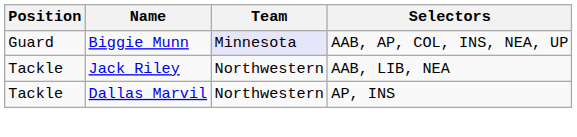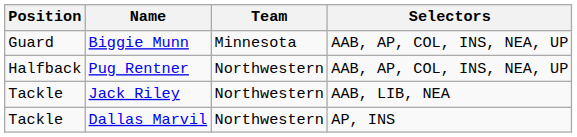 <table class="wikitable" style="font-size: 90%">
 <tr>
 <th>Position</th>
 <th>Name</th>
 <th>Team</th>
 <th>Selectors</th>
 </tr>
 <tr>
 <td>Guard</td>
 <td><a href='#'>Biggie Munn</a></td>
-<td style="background: lavender;">Minnesota</td>
+<td>Minnesota</td>
+<td>AAB, AP, COL, INS, NEA, UP</td>
+</tr>
+<tr>
+<td>Halfback</td>
+<td><a href='#'>Pug Rentner</a></td>
+<td>Northwestern</td>
 <td>AAB, AP, COL, INS, NEA, UP</td>
 </tr>
 <tr>
 <td>Tackle</td>
 <td><a href='#'>Jack Riley</a></td>
 <td>Northwestern</td>
 <td>AAB, LIB, NEA</td>
 </tr>
 <tr>
 <td>Tackle</td>
 <td><a href='#'>Dallas Marvil</a></td>
 <td>Northwestern</td>
 <td>AP, INS</td>
 </tr>
 </table>
